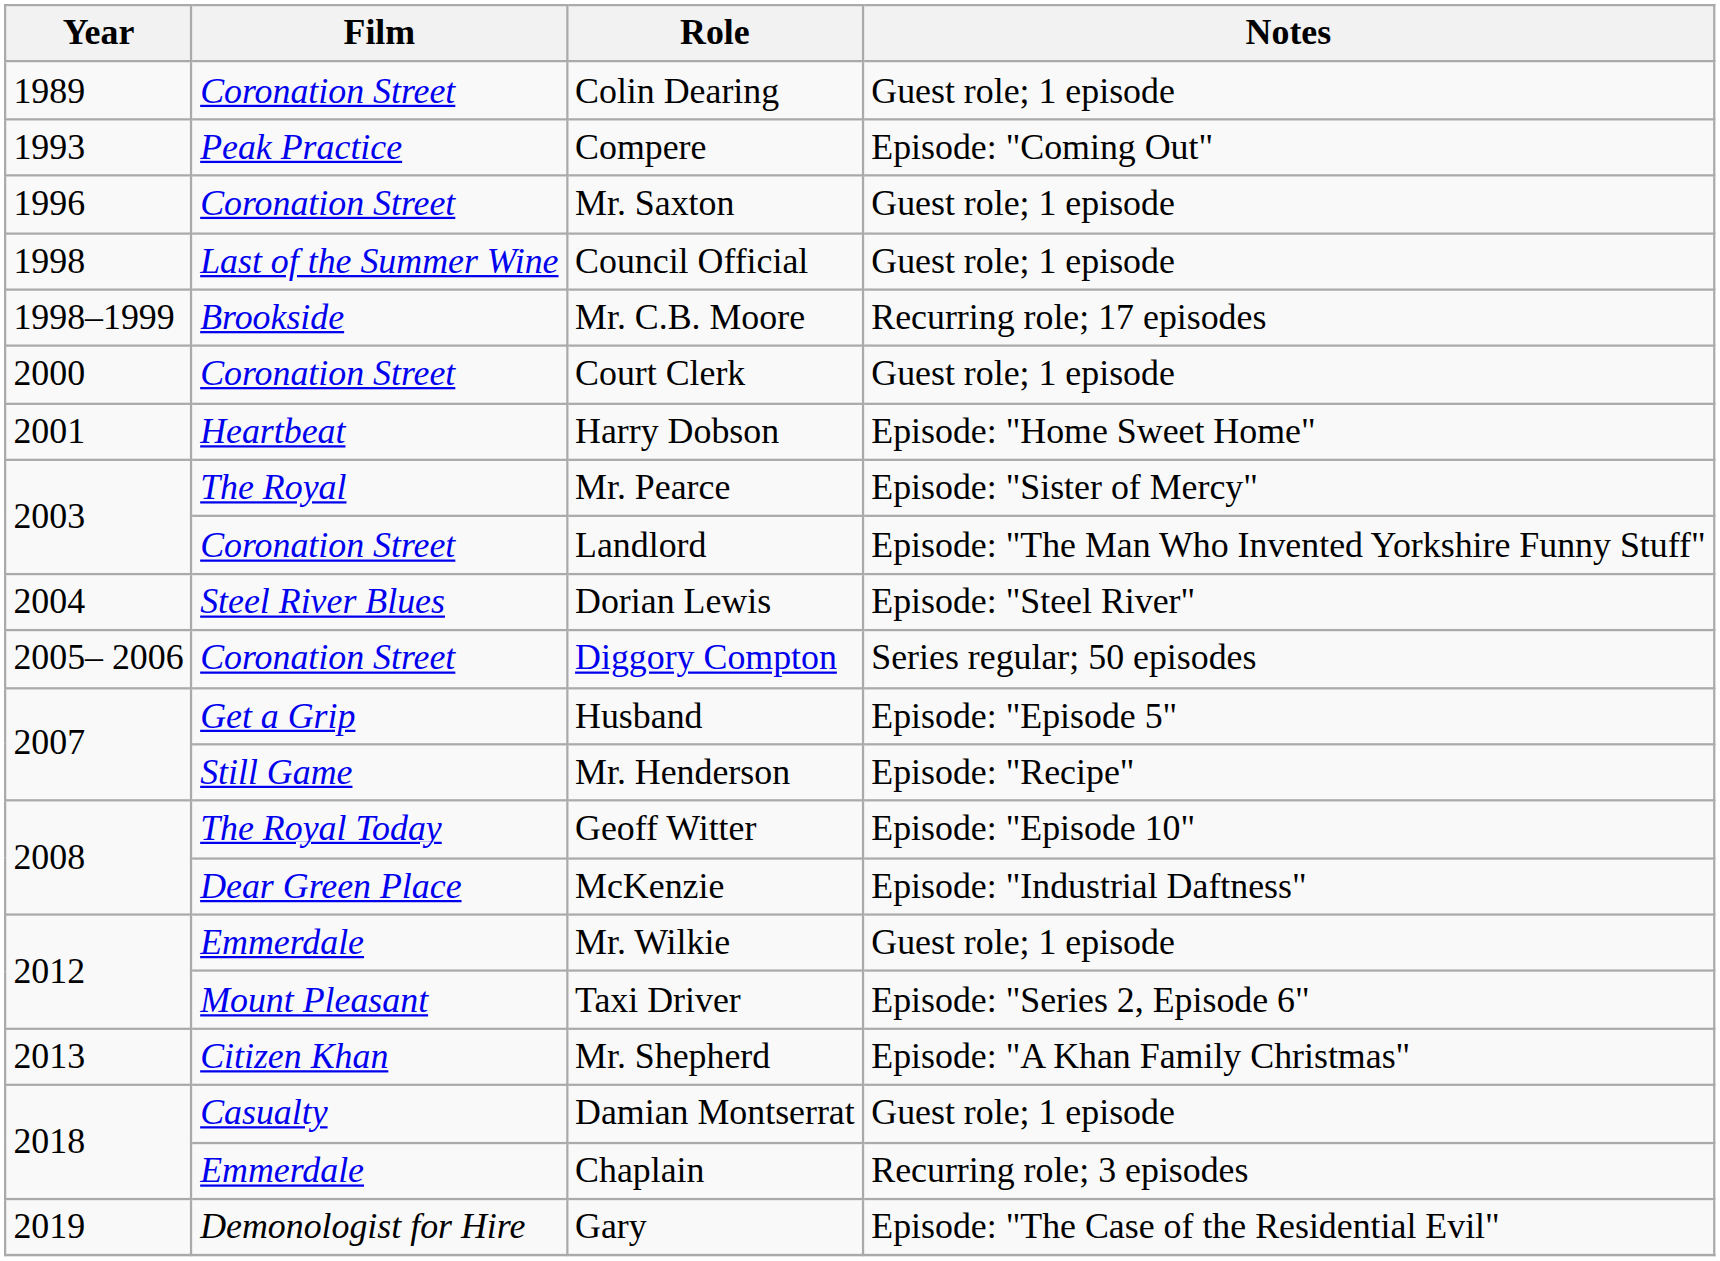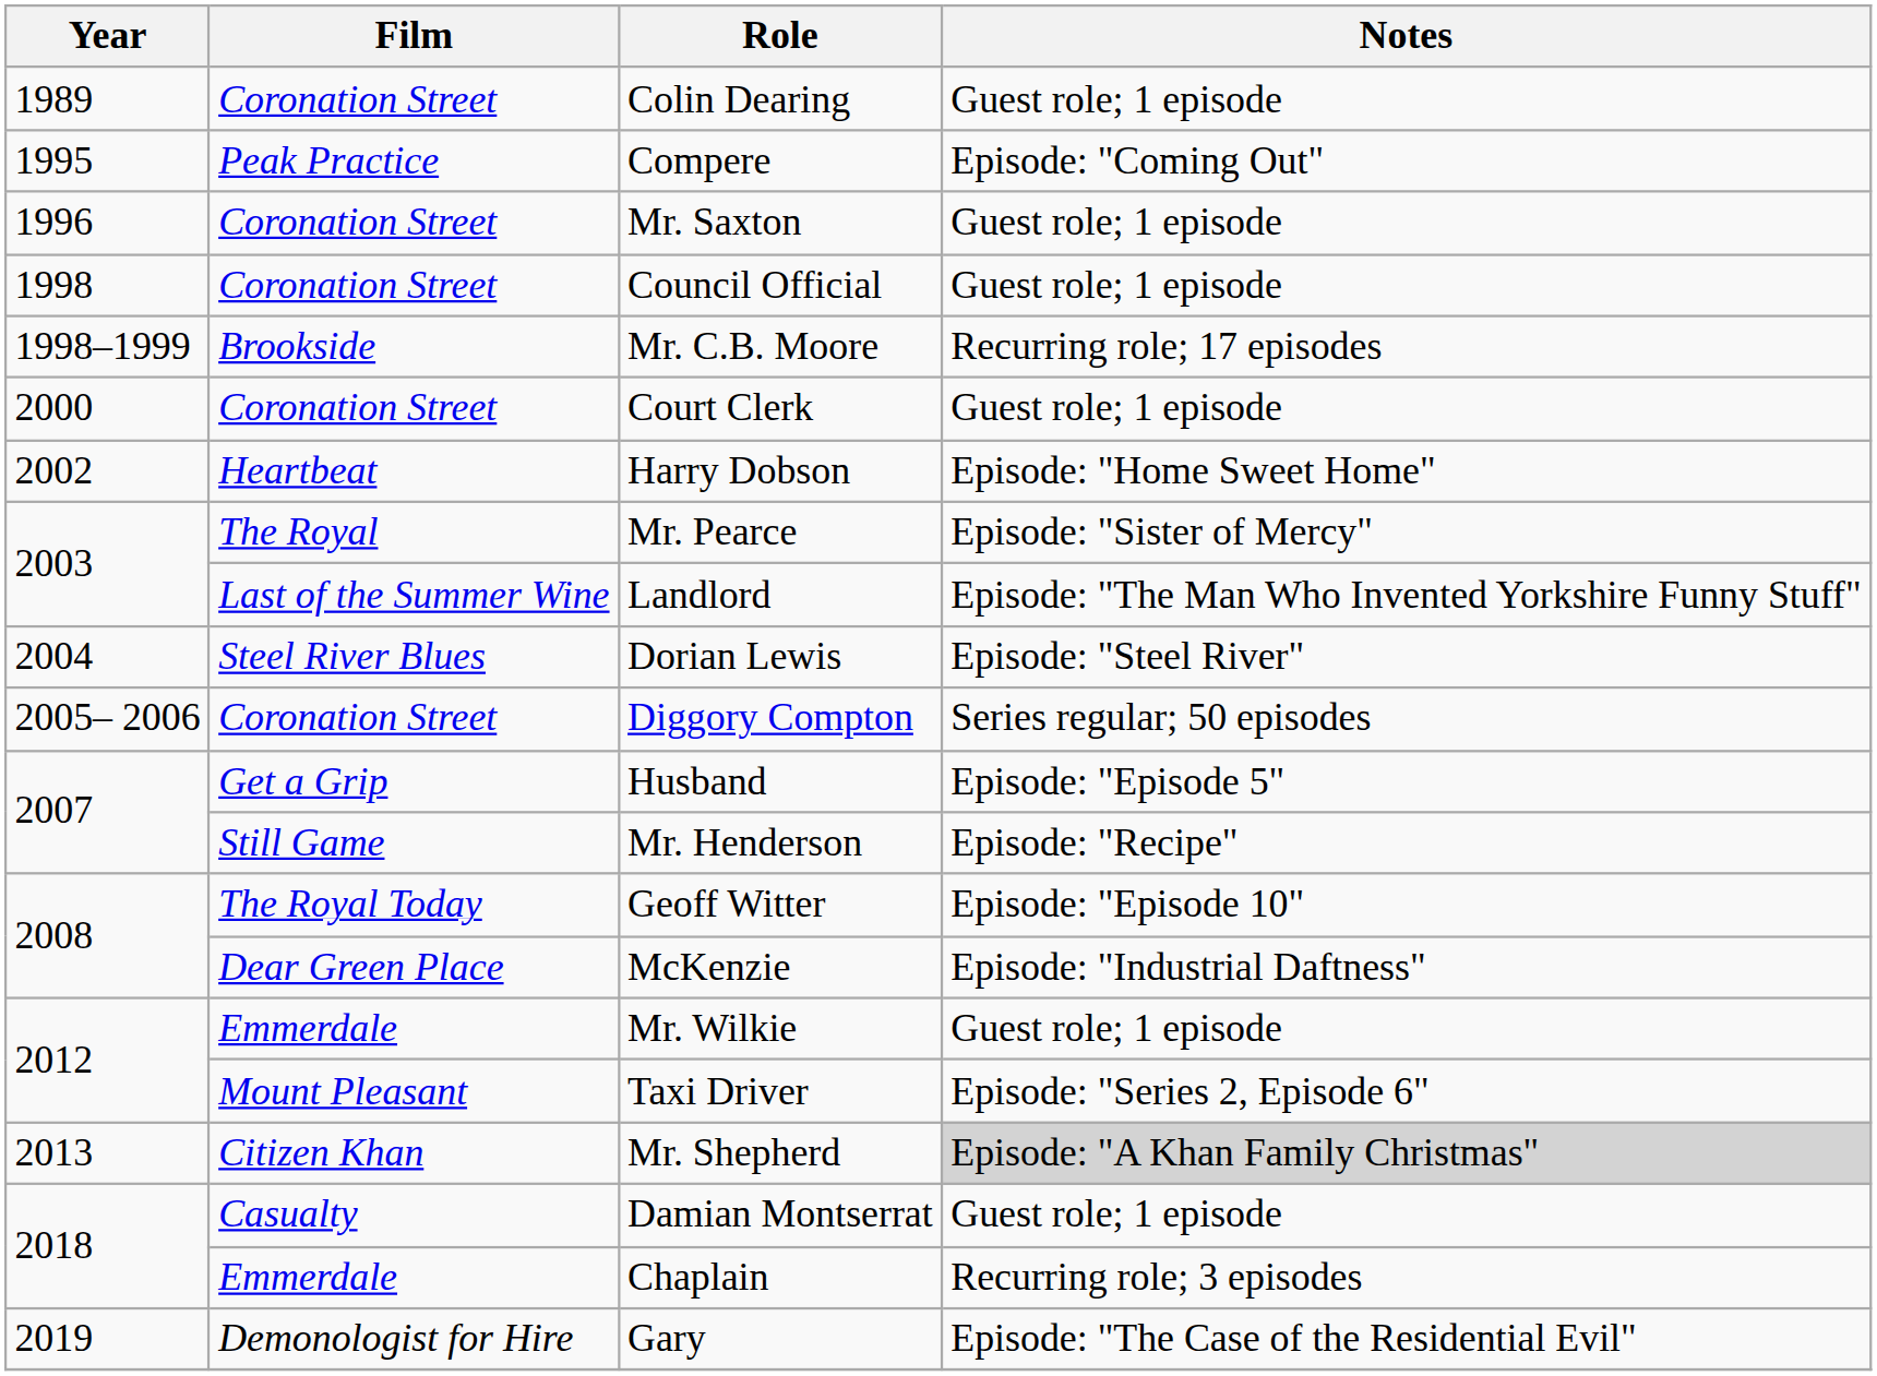 <table class="wikitable">
 <tr>
 <th>Year</th>
 <th>Film</th>
 <th>Role</th>
 <th>Notes</th>
 </tr>
 <tr>
 <td>1989</td>
 <td><em><a href='#'>Coronation Street</a></em></td>
 <td>Colin Dearing</td>
 <td>Guest role; 1 episode</td>
 </tr>
 <tr>
-<td>1993</td>
+<td>1995</td>
 <td><em><a href='#'>Peak Practice</a></em></td>
 <td>Compere</td>
 <td>Episode: "Coming Out"</td>
 </tr>
 <tr>
 <td>1996</td>
 <td><em><a href='#'>Coronation Street</a></em></td>
 <td>Mr. Saxton</td>
 <td>Guest role; 1 episode</td>
 </tr>
 <tr>
 <td>1998</td>
-<td><em><a href='#'>Last of the Summer Wine</a></em></td>
+<td><em><a href='#'>Coronation Street</a></em></td>
 <td>Council Official</td>
 <td>Guest role; 1 episode</td>
 </tr>
 <tr>
 <td>1998–1999</td>
 <td><em><a href='#'>Brookside</a></em></td>
 <td>Mr. C.B. Moore</td>
 <td>Recurring role; 17 episodes</td>
 </tr>
 <tr>
 <td>2000</td>
 <td><em><a href='#'>Coronation Street</a></em></td>
 <td>Court Clerk</td>
 <td>Guest role; 1 episode</td>
 </tr>
 <tr>
-<td>2001</td>
+<td>2002</td>
 <td><em><a href='#'>Heartbeat</a></em></td>
 <td>Harry Dobson</td>
 <td>Episode: "Home Sweet Home"</td>
 </tr>
 <tr>
 <td rowspan="2">2003</td>
 <td><em><a href='#'>The Royal</a></em></td>
 <td>Mr. Pearce</td>
 <td>Episode: "Sister of Mercy"</td>
 </tr>
 <tr>
-<td><em><a href='#'>Coronation Street</a></em></td>
+<td><em><a href='#'>Last of the Summer Wine</a></em></td>
 <td>Landlord</td>
 <td>Episode: "The Man Who Invented Yorkshire Funny Stuff"</td>
 </tr>
 <tr>
 <td>2004</td>
 <td><em><a href='#'>Steel River Blues</a></em></td>
 <td>Dorian Lewis</td>
 <td>Episode: "Steel River"</td>
 </tr>
 <tr>
 <td>2005– 2006</td>
 <td><em><a href='#'>Coronation Street</a></em></td>
 <td><a href='#'>Diggory Compton</a></td>
 <td>Series regular; 50 episodes</td>
 </tr>
 <tr>
 <td rowspan="2">2007</td>
 <td><em><a href='#'>Get a Grip</a></em></td>
 <td>Husband</td>
 <td>Episode: "Episode 5"</td>
 </tr>
 <tr>
 <td><em><a href='#'>Still Game</a></em></td>
 <td>Mr. Henderson</td>
 <td>Episode: "Recipe"</td>
 </tr>
 <tr>
 <td rowspan="2">2008</td>
 <td><em><a href='#'>The Royal Today</a></em></td>
 <td>Geoff Witter</td>
 <td>Episode: "Episode 10"</td>
 </tr>
 <tr>
 <td><em><a href='#'>Dear Green Place</a></em></td>
 <td>McKenzie</td>
 <td>Episode: "Industrial Daftness"</td>
 </tr>
 <tr>
 <td rowspan="2">2012</td>
 <td><em><a href='#'>Emmerdale</a></em></td>
 <td>Mr. Wilkie</td>
 <td>Guest role; 1 episode</td>
 </tr>
 <tr>
 <td><em><a href='#'>Mount Pleasant</a></em></td>
 <td>Taxi Driver</td>
 <td>Episode: "Series 2, Episode 6"</td>
 </tr>
 <tr>
 <td>2013</td>
 <td><em><a href='#'>Citizen Khan</a></em></td>
 <td>Mr. Shepherd</td>
-<td>Episode: "A Khan Family Christmas"</td>
+<td style="background: lightgrey;">Episode: "A Khan Family Christmas"</td>
 </tr>
 <tr>
 <td rowspan="2">2018</td>
 <td><em><a href='#'>Casualty</a></em></td>
 <td>Damian Montserrat</td>
 <td>Guest role; 1 episode</td>
 </tr>
 <tr>
 <td><em><a href='#'>Emmerdale</a></em></td>
 <td>Chaplain</td>
 <td>Recurring role; 3 episodes</td>
 </tr>
 <tr>
 <td>2019</td>
 <td><em>Demonologist for Hire</em></td>
 <td>Gary</td>
 <td>Episode: "The Case of the Residential Evil"</td>
 </tr>
 <tr>
 </tr>
 </table>
